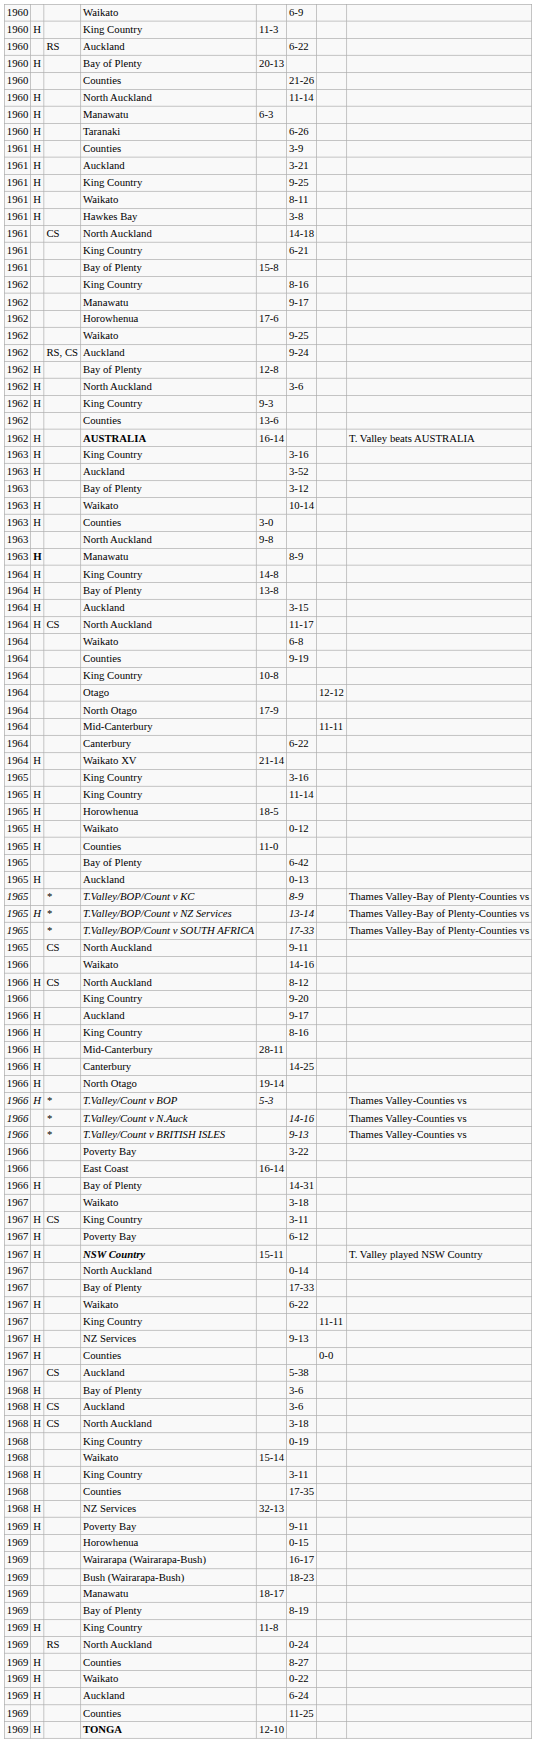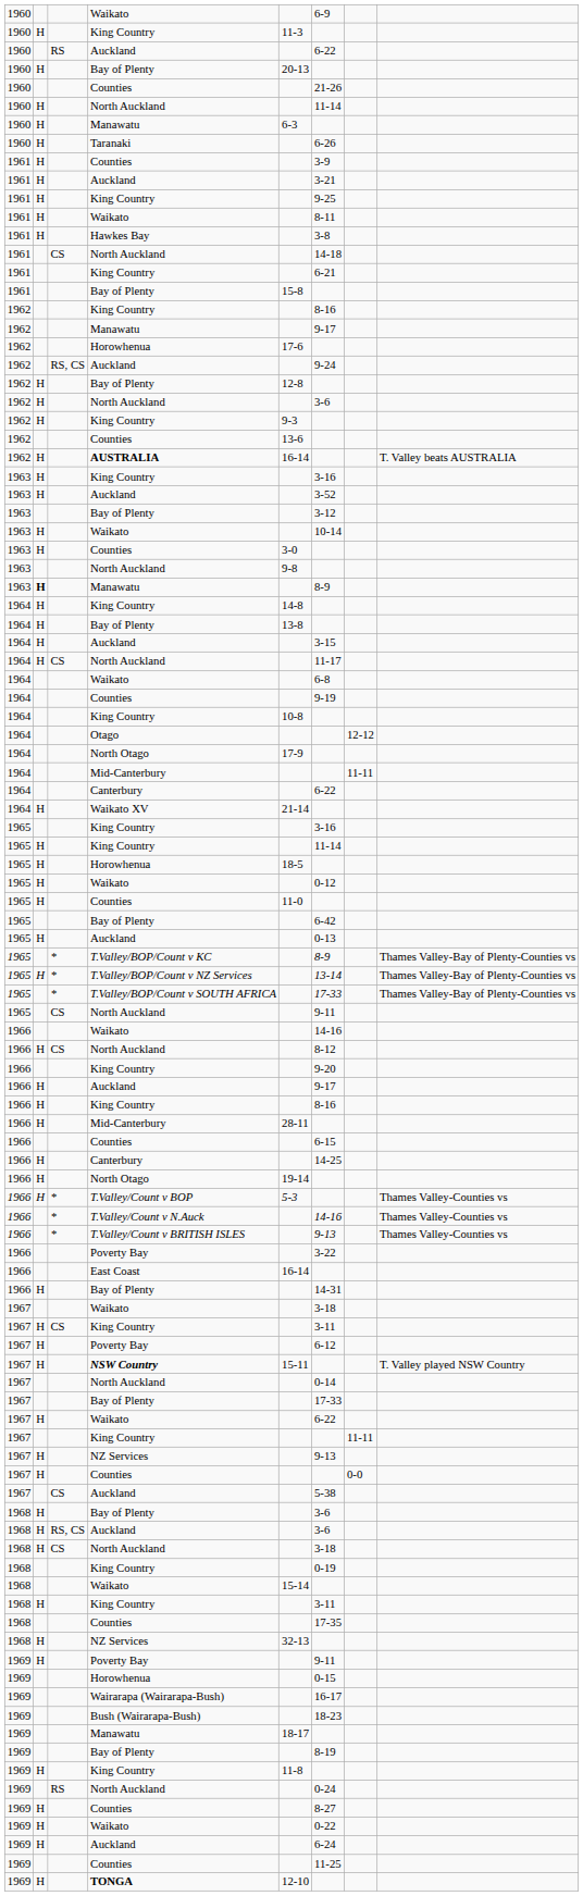 <table class="wikitable">
 <tr>
 <td>1960</td>
 <td></td>
 <td></td>
 <td>Waikato</td>
 <td></td>
 <td>6-9</td>
 <td></td>
 <td></td>
 </tr>
 <tr>
 <td>1960</td>
 <td>H</td>
 <td></td>
 <td>King Country</td>
 <td>11-3</td>
 <td></td>
 <td></td>
 <td></td>
 </tr>
 <tr>
 <td>1960</td>
 <td></td>
 <td>RS</td>
 <td>Auckland</td>
 <td></td>
 <td>6-22</td>
 <td></td>
 <td></td>
 </tr>
 <tr>
 <td>1960</td>
 <td>H</td>
 <td></td>
 <td>Bay of Plenty</td>
 <td>20-13</td>
 <td></td>
 <td></td>
 <td></td>
 </tr>
 <tr>
 <td>1960</td>
 <td></td>
 <td></td>
 <td>Counties</td>
 <td></td>
 <td>21-26</td>
 <td></td>
 <td></td>
 </tr>
 <tr>
 <td>1960</td>
 <td>H</td>
 <td></td>
 <td>North Auckland</td>
 <td></td>
 <td>11-14</td>
 <td></td>
 <td></td>
 </tr>
 <tr>
 <td>1960</td>
 <td>H</td>
 <td></td>
 <td>Manawatu</td>
 <td>6-3</td>
 <td></td>
 <td></td>
 <td></td>
 </tr>
 <tr>
 <td>1960</td>
 <td>H</td>
 <td></td>
 <td>Taranaki</td>
 <td></td>
 <td>6-26</td>
 <td></td>
 <td></td>
 </tr>
 <tr>
 <td>1961</td>
 <td>H</td>
 <td></td>
 <td>Counties</td>
 <td></td>
 <td>3-9</td>
 <td></td>
 <td></td>
 </tr>
 <tr>
 <td>1961</td>
 <td>H</td>
 <td></td>
 <td>Auckland</td>
 <td></td>
 <td>3-21</td>
 <td></td>
 <td></td>
 </tr>
 <tr>
 <td>1961</td>
 <td>H</td>
 <td></td>
 <td>King Country</td>
 <td></td>
 <td>9-25</td>
 <td></td>
 <td></td>
 </tr>
 <tr>
 <td>1961</td>
 <td>H</td>
 <td></td>
 <td>Waikato</td>
 <td></td>
 <td>8-11</td>
 <td></td>
 <td></td>
 </tr>
 <tr>
 <td>1961</td>
 <td>H</td>
 <td></td>
 <td>Hawkes Bay</td>
 <td></td>
 <td>3-8</td>
 <td></td>
 <td></td>
 </tr>
 <tr>
 <td>1961</td>
 <td></td>
 <td>CS</td>
 <td>North Auckland</td>
 <td></td>
 <td>14-18</td>
 <td></td>
 <td></td>
 </tr>
 <tr>
 <td>1961</td>
 <td></td>
 <td></td>
 <td>King Country</td>
 <td></td>
 <td>6-21</td>
 <td></td>
 <td></td>
 </tr>
 <tr>
 <td>1961</td>
 <td></td>
 <td></td>
 <td>Bay of Plenty</td>
 <td>15-8</td>
 <td></td>
 <td></td>
 <td></td>
 </tr>
 <tr>
 <td>1962</td>
 <td></td>
 <td></td>
 <td>King Country</td>
 <td></td>
 <td>8-16</td>
 <td></td>
 <td></td>
 </tr>
 <tr>
 <td>1962</td>
 <td></td>
 <td></td>
 <td>Manawatu</td>
 <td></td>
 <td>9-17</td>
 <td></td>
 <td></td>
 </tr>
 <tr>
 <td>1962</td>
 <td></td>
 <td></td>
 <td>Horowhenua</td>
 <td>17-6</td>
 <td></td>
-<td></td>
-<td></td>
-</tr>
-<tr>
-<td>1962</td>
-<td></td>
-<td></td>
-<td>Waikato</td>
-<td></td>
-<td>9-25</td>
 <td></td>
 <td></td>
 </tr>
 <tr>
 <td>1962</td>
 <td></td>
 <td>RS, CS</td>
 <td>Auckland</td>
 <td></td>
 <td>9-24</td>
 <td></td>
 <td></td>
 </tr>
 <tr>
 <td>1962</td>
 <td>H</td>
 <td></td>
 <td>Bay of Plenty</td>
 <td>12-8</td>
 <td></td>
 <td></td>
 <td></td>
 </tr>
 <tr>
 <td>1962</td>
 <td>H</td>
 <td></td>
 <td>North Auckland</td>
 <td></td>
 <td>3-6</td>
 <td></td>
 <td></td>
 </tr>
 <tr>
 <td>1962</td>
 <td>H</td>
 <td></td>
 <td>King Country</td>
 <td>9-3</td>
 <td></td>
 <td></td>
 <td></td>
 </tr>
 <tr>
 <td>1962</td>
 <td></td>
 <td></td>
 <td>Counties</td>
 <td>13-6</td>
 <td></td>
 <td></td>
 <td></td>
 </tr>
 <tr>
 <td>1962</td>
 <td>H</td>
 <td></td>
 <td><strong>AUSTRALIA</strong></td>
 <td>16-14</td>
 <td></td>
 <td></td>
 <td>T. Valley beats AUSTRALIA</td>
 </tr>
 <tr>
 <td>1963</td>
 <td>H</td>
 <td></td>
 <td>King Country</td>
 <td></td>
 <td>3-16</td>
 <td></td>
 <td></td>
 </tr>
 <tr>
 <td>1963</td>
 <td>H</td>
 <td></td>
 <td>Auckland</td>
 <td></td>
 <td>3-52</td>
 <td></td>
 <td></td>
 </tr>
 <tr>
 <td>1963</td>
 <td></td>
 <td></td>
 <td>Bay of Plenty</td>
 <td></td>
 <td>3-12</td>
 <td></td>
 <td></td>
 </tr>
 <tr>
 <td>1963</td>
 <td>H</td>
 <td></td>
 <td>Waikato</td>
 <td></td>
 <td>10-14</td>
 <td></td>
 <td></td>
 </tr>
 <tr>
 <td>1963</td>
 <td>H</td>
 <td></td>
 <td>Counties</td>
 <td>3-0</td>
 <td></td>
 <td></td>
 <td></td>
 </tr>
 <tr>
 <td>1963</td>
 <td></td>
 <td></td>
 <td>North Auckland</td>
 <td>9-8</td>
 <td></td>
 <td></td>
 <td></td>
 </tr>
 <tr>
 <td>1963</td>
 <td><strong>H</strong></td>
 <td></td>
 <td>Manawatu</td>
 <td></td>
 <td>8-9</td>
 <td></td>
 <td></td>
 </tr>
 <tr>
 <td>1964</td>
 <td>H</td>
 <td></td>
 <td>King Country</td>
 <td>14-8</td>
 <td></td>
 <td></td>
 <td></td>
 </tr>
 <tr>
 <td>1964</td>
 <td>H</td>
 <td></td>
 <td>Bay of Plenty</td>
 <td>13-8</td>
 <td></td>
 <td></td>
 <td></td>
 </tr>
 <tr>
 <td>1964</td>
 <td>H</td>
 <td></td>
 <td>Auckland</td>
 <td></td>
 <td>3-15</td>
 <td></td>
 <td></td>
 </tr>
 <tr>
 <td>1964</td>
 <td>H</td>
 <td>CS</td>
 <td>North Auckland</td>
 <td></td>
 <td>11-17</td>
 <td></td>
 <td></td>
 </tr>
 <tr>
 <td>1964</td>
 <td></td>
 <td></td>
 <td>Waikato</td>
 <td></td>
 <td>6-8</td>
 <td></td>
 <td></td>
 </tr>
 <tr>
 <td>1964</td>
 <td></td>
 <td></td>
 <td>Counties</td>
 <td></td>
 <td>9-19</td>
 <td></td>
 <td></td>
 </tr>
 <tr>
 <td>1964</td>
 <td></td>
 <td></td>
 <td>King Country</td>
 <td>10-8</td>
 <td></td>
 <td></td>
 <td></td>
 </tr>
 <tr>
 <td>1964</td>
 <td></td>
 <td></td>
 <td>Otago</td>
 <td></td>
 <td></td>
 <td>12-12</td>
 <td></td>
 </tr>
 <tr>
 <td>1964</td>
 <td></td>
 <td></td>
 <td>North Otago</td>
 <td>17-9</td>
 <td></td>
 <td></td>
 <td></td>
 </tr>
 <tr>
 <td>1964</td>
 <td></td>
 <td></td>
 <td>Mid-Canterbury</td>
 <td></td>
 <td></td>
 <td>11-11</td>
 <td></td>
 </tr>
 <tr>
 <td>1964</td>
 <td></td>
 <td></td>
 <td>Canterbury</td>
 <td></td>
 <td>6-22</td>
 <td></td>
 <td></td>
 </tr>
 <tr>
 <td>1964</td>
 <td>H</td>
 <td></td>
 <td>Waikato XV</td>
 <td>21-14</td>
 <td></td>
 <td></td>
 <td></td>
 </tr>
 <tr>
 <td>1965</td>
 <td></td>
 <td></td>
 <td>King Country</td>
 <td></td>
 <td>3-16</td>
 <td></td>
 <td></td>
 </tr>
 <tr>
 <td>1965</td>
 <td>H</td>
 <td></td>
 <td>King Country</td>
 <td></td>
 <td>11-14</td>
 <td></td>
 <td></td>
 </tr>
 <tr>
 <td>1965</td>
 <td>H</td>
 <td></td>
 <td>Horowhenua</td>
 <td>18-5</td>
 <td></td>
 <td></td>
 <td></td>
 </tr>
 <tr>
 <td>1965</td>
 <td>H</td>
 <td></td>
 <td>Waikato</td>
 <td></td>
 <td>0-12</td>
 <td></td>
 <td></td>
 </tr>
 <tr>
 <td>1965</td>
 <td>H</td>
 <td></td>
 <td>Counties</td>
 <td>11-0</td>
 <td></td>
 <td></td>
 <td></td>
 </tr>
 <tr>
 <td>1965</td>
 <td></td>
 <td></td>
 <td>Bay of Plenty</td>
 <td></td>
 <td>6-42</td>
 <td></td>
 <td></td>
 </tr>
 <tr>
 <td>1965</td>
 <td>H</td>
 <td></td>
 <td>Auckland</td>
 <td></td>
 <td>0-13</td>
 <td></td>
 <td></td>
 </tr>
 <tr>
 <td><em>1965</em></td>
 <td><em> </em></td>
 <td><em>*</em></td>
 <td><em>T.Valley/BOP/Count v KC</em></td>
 <td><em> </em></td>
 <td><em>8-9</em></td>
 <td></td>
 <td>Thames Valley-Bay of Plenty-Counties vs</td>
 </tr>
 <tr>
 <td><em>1965</em></td>
 <td><em>H</em></td>
 <td><em>*</em></td>
 <td><em>T.Valley/BOP/Count v NZ Services</em></td>
 <td><em> </em></td>
 <td><em>13-14</em></td>
 <td></td>
 <td>Thames Valley-Bay of Plenty-Counties vs</td>
 </tr>
 <tr>
 <td><em>1965</em></td>
 <td><em> </em></td>
 <td><em>*</em></td>
 <td><em>T.Valley/BOP/Count v SOUTH AFRICA</em></td>
 <td><em> </em></td>
 <td><em>17-33</em></td>
 <td></td>
 <td>Thames Valley-Bay of Plenty-Counties vs</td>
 </tr>
 <tr>
 <td>1965</td>
 <td></td>
 <td>CS</td>
 <td>North Auckland</td>
 <td></td>
 <td>9-11</td>
 <td></td>
 <td></td>
 </tr>
 <tr>
 <td>1966</td>
 <td></td>
 <td></td>
 <td>Waikato</td>
 <td></td>
 <td>14-16</td>
 <td></td>
 <td></td>
 </tr>
 <tr>
 <td>1966</td>
 <td>H</td>
 <td>CS</td>
 <td>North Auckland</td>
 <td></td>
 <td>8-12</td>
 <td></td>
 <td></td>
 </tr>
 <tr>
 <td>1966</td>
 <td></td>
 <td></td>
 <td>King Country</td>
 <td></td>
 <td>9-20</td>
 <td></td>
 <td></td>
 </tr>
 <tr>
 <td>1966</td>
 <td>H</td>
 <td></td>
 <td>Auckland</td>
 <td></td>
 <td>9-17</td>
 <td></td>
 <td></td>
 </tr>
 <tr>
 <td>1966</td>
 <td>H</td>
 <td></td>
 <td>King Country</td>
 <td></td>
 <td>8-16</td>
 <td></td>
 <td></td>
 </tr>
 <tr>
 <td>1966</td>
 <td>H</td>
 <td></td>
 <td>Mid-Canterbury</td>
 <td>28-11</td>
 <td></td>
 <td></td>
 <td></td>
 </tr>
 <tr>
 <td>1966</td>
+<td></td>
+<td></td>
+<td>Counties</td>
+<td></td>
+<td>6-15</td>
+<td></td>
+<td></td>
+</tr>
+<tr>
+<td>1966</td>
 <td>H</td>
 <td></td>
 <td>Canterbury</td>
 <td></td>
 <td>14-25</td>
 <td></td>
 <td></td>
 </tr>
 <tr>
 <td>1966</td>
 <td>H</td>
 <td></td>
 <td>North Otago</td>
 <td>19-14</td>
 <td></td>
 <td></td>
 <td></td>
 </tr>
 <tr>
 <td><em>1966</em></td>
 <td><em>H</em></td>
 <td><em>*</em></td>
 <td><em>T.Valley/Count v BOP</em></td>
 <td><em>5-3</em></td>
 <td><em> </em></td>
 <td><em> </em></td>
 <td>Thames Valley-Counties vs</td>
 </tr>
 <tr>
 <td><em>1966</em></td>
 <td><em> </em></td>
 <td><em>*</em></td>
 <td><em>T.Valley/Count v N.Auck</em></td>
 <td><em> </em></td>
 <td><em>14-16</em></td>
 <td><em> </em></td>
 <td>Thames Valley-Counties vs</td>
 </tr>
 <tr>
 <td><em>1966</em></td>
 <td><em> </em></td>
 <td><em>*</em></td>
 <td><em>T.Valley/Count v BRITISH ISLES</em></td>
 <td><em> </em></td>
 <td><em>9-13</em></td>
 <td><em> </em></td>
 <td>Thames Valley-Counties vs</td>
 </tr>
 <tr>
 <td>1966</td>
 <td></td>
 <td></td>
 <td>Poverty Bay</td>
 <td></td>
 <td>3-22</td>
 <td></td>
 <td></td>
 </tr>
 <tr>
 <td>1966</td>
 <td></td>
 <td></td>
 <td>East Coast</td>
 <td>16-14</td>
 <td></td>
 <td></td>
 <td></td>
 </tr>
 <tr>
 <td>1966</td>
 <td>H</td>
 <td></td>
 <td>Bay of Plenty</td>
 <td></td>
 <td>14-31</td>
 <td></td>
 <td></td>
 </tr>
 <tr>
 <td>1967</td>
 <td></td>
 <td></td>
 <td>Waikato</td>
 <td></td>
 <td>3-18</td>
 <td></td>
 <td></td>
 </tr>
 <tr>
 <td>1967</td>
 <td>H</td>
 <td>CS</td>
 <td>King Country</td>
 <td></td>
 <td>3-11</td>
 <td></td>
 <td></td>
 </tr>
 <tr>
 <td>1967</td>
 <td>H</td>
 <td></td>
 <td>Poverty Bay</td>
 <td></td>
 <td>6-12</td>
 <td></td>
 <td></td>
 </tr>
 <tr>
 <td>1967</td>
 <td>H</td>
 <td></td>
 <td><strong><em>NSW Country</em></strong></td>
 <td>15-11</td>
 <td></td>
 <td></td>
 <td>T. Valley played NSW Country</td>
 </tr>
 <tr>
 <td>1967</td>
 <td></td>
 <td></td>
 <td>North Auckland</td>
 <td></td>
 <td>0-14</td>
 <td></td>
 <td></td>
 </tr>
 <tr>
 <td>1967</td>
 <td></td>
 <td></td>
 <td>Bay of Plenty</td>
 <td></td>
 <td>17-33</td>
 <td></td>
 <td></td>
 </tr>
 <tr>
 <td>1967</td>
 <td>H</td>
 <td></td>
 <td>Waikato</td>
 <td></td>
 <td>6-22</td>
 <td></td>
 <td></td>
 </tr>
 <tr>
 <td>1967</td>
 <td></td>
 <td></td>
 <td>King Country</td>
 <td></td>
 <td></td>
 <td>11-11</td>
 <td></td>
 </tr>
 <tr>
 <td>1967</td>
 <td>H</td>
 <td></td>
 <td>NZ Services</td>
 <td></td>
 <td>9-13</td>
 <td></td>
 <td></td>
 </tr>
 <tr>
 <td>1967</td>
 <td>H</td>
 <td></td>
 <td>Counties</td>
 <td></td>
 <td></td>
 <td>0-0</td>
 <td></td>
 </tr>
 <tr>
 <td>1967</td>
 <td></td>
 <td>CS</td>
 <td>Auckland</td>
 <td></td>
 <td>5-38</td>
 <td></td>
 <td></td>
 </tr>
 <tr>
 <td>1968</td>
 <td>H</td>
 <td></td>
 <td>Bay of Plenty</td>
 <td></td>
 <td>3-6</td>
 <td></td>
 <td></td>
 </tr>
 <tr>
 <td>1968</td>
 <td>H</td>
-<td>CS</td>
+<td>RS, CS</td>
 <td>Auckland</td>
 <td></td>
 <td>3-6</td>
 <td></td>
 <td></td>
 </tr>
 <tr>
 <td>1968</td>
 <td>H</td>
 <td>CS</td>
 <td>North Auckland</td>
 <td></td>
 <td>3-18</td>
 <td></td>
 <td></td>
 </tr>
 <tr>
 <td>1968</td>
 <td></td>
 <td></td>
 <td>King Country</td>
 <td></td>
 <td>0-19</td>
 <td></td>
 <td></td>
 </tr>
 <tr>
 <td>1968</td>
 <td></td>
 <td></td>
 <td>Waikato</td>
 <td>15-14</td>
 <td></td>
 <td></td>
 <td></td>
 </tr>
 <tr>
 <td>1968</td>
 <td>H</td>
 <td></td>
 <td>King Country</td>
 <td></td>
 <td>3-11</td>
 <td></td>
 <td></td>
 </tr>
 <tr>
 <td>1968</td>
 <td></td>
 <td></td>
 <td>Counties</td>
 <td></td>
 <td>17-35</td>
 <td></td>
 <td></td>
 </tr>
 <tr>
 <td>1968</td>
 <td>H</td>
 <td></td>
 <td>NZ Services</td>
 <td>32-13</td>
 <td></td>
 <td></td>
 <td></td>
 </tr>
 <tr>
 <td>1969</td>
 <td>H</td>
 <td></td>
 <td>Poverty Bay</td>
 <td></td>
 <td>9-11</td>
 <td></td>
 <td></td>
 </tr>
 <tr>
 <td>1969</td>
 <td></td>
 <td></td>
 <td>Horowhenua</td>
 <td></td>
 <td>0-15</td>
 <td></td>
 <td></td>
 </tr>
 <tr>
 <td>1969</td>
 <td></td>
 <td></td>
 <td>Wairarapa  (Wairarapa-Bush)</td>
 <td></td>
 <td>16-17</td>
 <td></td>
 <td></td>
 </tr>
 <tr>
 <td>1969</td>
 <td></td>
 <td></td>
 <td>Bush (Wairarapa-Bush)</td>
 <td></td>
 <td>18-23</td>
 <td></td>
 <td></td>
 </tr>
 <tr>
 <td>1969</td>
 <td></td>
 <td></td>
 <td>Manawatu</td>
 <td>18-17</td>
 <td></td>
 <td></td>
 <td></td>
 </tr>
 <tr>
 <td>1969</td>
 <td></td>
 <td></td>
 <td>Bay of Plenty</td>
 <td></td>
 <td>8-19</td>
 <td></td>
 <td></td>
 </tr>
 <tr>
 <td>1969</td>
 <td>H</td>
 <td></td>
 <td>King Country</td>
 <td>11-8</td>
 <td></td>
 <td></td>
 <td></td>
 </tr>
 <tr>
 <td>1969</td>
 <td></td>
 <td>RS</td>
 <td>North Auckland</td>
 <td></td>
 <td>0-24</td>
 <td></td>
 <td></td>
 </tr>
 <tr>
 <td>1969</td>
 <td>H</td>
 <td></td>
 <td>Counties</td>
 <td></td>
 <td>8-27</td>
 <td></td>
 <td></td>
 </tr>
 <tr>
 <td>1969</td>
 <td>H</td>
 <td></td>
 <td>Waikato</td>
 <td></td>
 <td>0-22</td>
 <td></td>
 <td></td>
 </tr>
 <tr>
 <td>1969</td>
 <td>H</td>
 <td></td>
 <td>Auckland</td>
 <td></td>
 <td>6-24</td>
 <td></td>
 <td></td>
 </tr>
 <tr>
 <td>1969</td>
 <td></td>
 <td></td>
 <td>Counties</td>
 <td></td>
 <td>11-25</td>
 <td></td>
 <td></td>
 </tr>
 <tr>
 <td>1969</td>
 <td>H</td>
 <td></td>
 <td><strong>TONGA</strong></td>
 <td>12-10</td>
 <td></td>
 <td></td>
 <td></td>
 </tr>
 </table>
